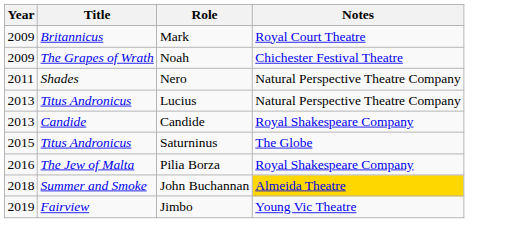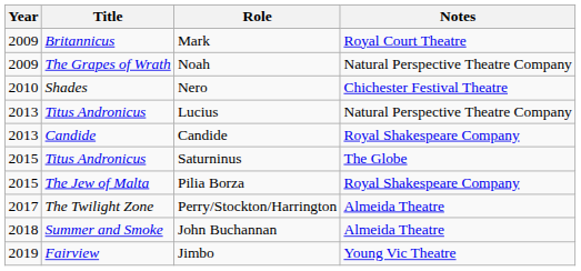 <table class="wikitable">
 <tr>
 <th>Year</th>
 <th>Title</th>
 <th>Role</th>
 <th>Notes</th>
 </tr>
 <tr>
 <td>2009</td>
 <td><em><a href='#'>Britannicus</a></em></td>
 <td>Mark</td>
 <td><a href='#'>Royal Court Theatre</a></td>
 </tr>
 <tr>
 <td>2009</td>
 <td><a href='#'><em>The Grapes of Wrath</em></a></td>
 <td>Noah</td>
-<td><a href='#'>Chichester Festival Theatre</a></td>
+<td>Natural Perspective Theatre Company</td>
 </tr>
 <tr>
-<td>2011</td>
+<td>2010</td>
 <td><em>Shades</em></td>
 <td>Nero</td>
-<td>Natural Perspective Theatre Company</td>
+<td><a href='#'>Chichester Festival Theatre</a></td>
 </tr>
 <tr>
 <td>2013</td>
 <td><em><a href='#'>Titus Andronicus</a></em></td>
 <td>Lucius</td>
 <td>Natural Perspective Theatre Company</td>
 </tr>
 <tr>
 <td>2013</td>
 <td><em><a href='#'>Candide</a></em></td>
 <td>Candide</td>
 <td><a href='#'>Royal Shakespeare Company</a></td>
 </tr>
 <tr>
 <td>2015</td>
 <td><em><a href='#'>Titus Andronicus</a></em></td>
 <td>Saturninus</td>
 <td><a href='#'>The Globe</a></td>
 </tr>
 <tr>
-<td>2016</td>
+<td>2015</td>
 <td><em><a href='#'>The Jew of Malta</a></em></td>
 <td>Pilia Borza</td>
 <td><a href='#'>Royal Shakespeare Company</a></td>
 </tr>
 <tr>
+<td>2017</td>
+<td><em>The Twilight Zone</em></td>
+<td>Perry/Stockton/Harrington</td>
+<td><a href='#'>Almeida Theatre</a></td>
+</tr>
+<tr>
 <td>2018</td>
 <td><em><a href='#'>Summer and Smoke</a></em></td>
 <td>John Buchannan</td>
-<td style="background: gold;"><a href='#'>Almeida Theatre</a></td>
+<td><a href='#'>Almeida Theatre</a></td>
 </tr>
 <tr>
 <td>2019</td>
 <td><em><a href='#'>Fairview</a></em></td>
 <td>Jimbo</td>
 <td><a href='#'>Young Vic Theatre</a></td>
 </tr>
 </table>
